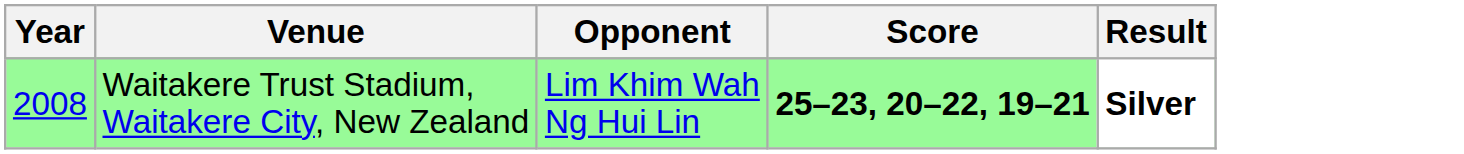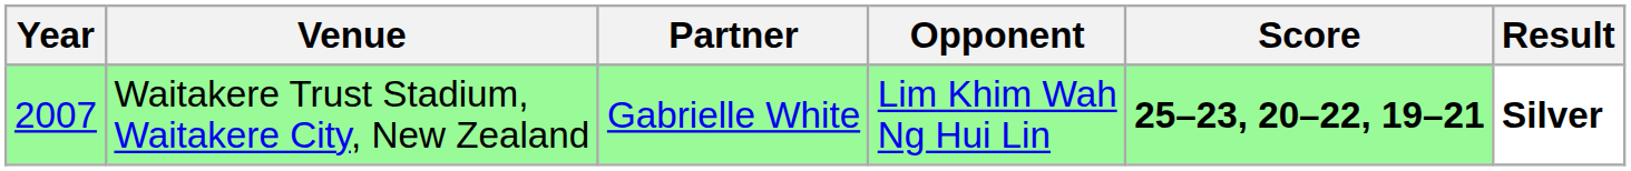 <table class="sortable wikitable" style="font-size: 90%;">
 <tr>
 <th>Year</th>
 <th>Venue</th>
+<th>Partner</th>
 <th>Opponent</th>
 <th>Score</th>
 <th>Result</th>
 </tr>
 <tr style="background:#98FB98">
-<td align="center"><a href='#'>2008</a></td>
+<td align="center"><a href='#'>2007</a></td>
 <td align="left">Waitakere Trust Stadium,<br><a href='#'>Waitakere City</a>, New Zealand</td>
+<td align="left"> <a href='#'>Gabrielle White</a></td>
 <td align="left"> <a href='#'>Lim Khim Wah</a><br> <a href='#'>Ng Hui Lin</a></td>
 <td align="left"><strong>25–23, 20–22, 19–21</strong></td>
 <td style="text-align:left; background:white"> <strong>Silver</strong></td>
 </tr>
 </table>
